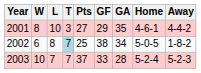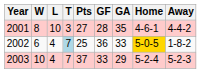 <table class="wikitable">
 <tr>
 <th>Year</th>
 <th>W</th>
 <th>L</th>
 <th>T</th>
 <th>Pts</th>
 <th>GF</th>
 <th>GA</th>
 <th>Home</th>
 <th>Away</th>
 </tr>
 <tr>
 <td bgcolor="#FFCBCB">2001</td>
 <td bgcolor="#FFCBCB">8</td>
 <td bgcolor="#FFCBCB">10</td>
 <td bgcolor="#FFCBCB">3</td>
 <td bgcolor="#FFCBCB">27</td>
-<td bgcolor="#FFCBCB">29</td>
+<td bgcolor="#FFCBCB">28</td>
 <td bgcolor="#FFCBCB">35</td>
 <td bgcolor="#FFCBCB">4-6-1</td>
 <td bgcolor="#FFCBCB">4-4-2</td>
 </tr>
 <tr>
 <td>2002</td>
 <td>6</td>
-<td>8</td>
+<td>4</td>
 <td style="background: lightblue;">7</td>
 <td>25</td>
-<td>38</td>
-<td>34</td>
-<td>5-0-5</td>
+<td>36</td>
+<td>33</td>
+<td style="background: gold;">5-0-5</td>
 <td>1-8-2</td>
 </tr>
 <tr>
 <td bgcolor="#FFCBCB">2003</td>
 <td bgcolor="#FFCBCB">10</td>
-<td bgcolor="#FFCBCB">7</td>
+<td bgcolor="#FFCBCB">4</td>
 <td bgcolor="#FFCBCB">7</td>
 <td bgcolor="#FFCBCB">37</td>
 <td bgcolor="#FFCBCB">33</td>
-<td bgcolor="#FFCBCB">28</td>
+<td bgcolor="#FFCBCB">29</td>
 <td bgcolor="#FFCBCB">5-2-4</td>
 <td bgcolor="#FFCBCB">5-2-3</td>
 </tr>
 </table>
